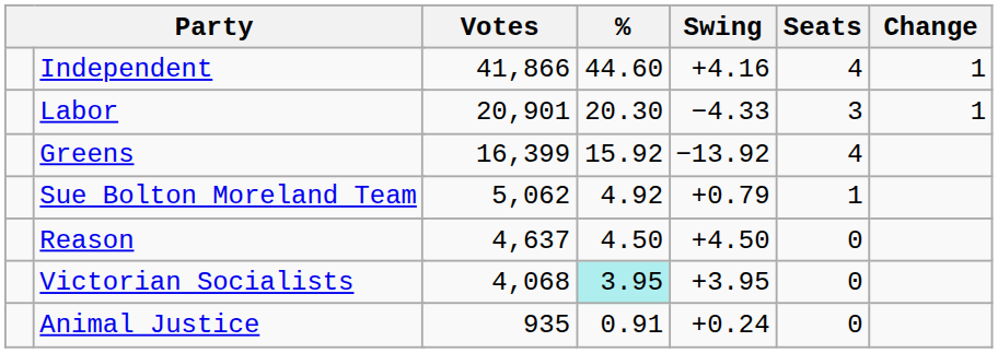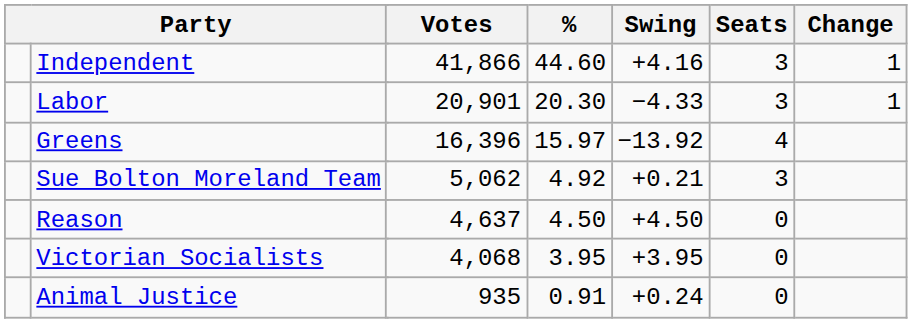 <table class="wikitable" style="text-align:right; margin-bottom:0">
 <tr>
 <th style="width:10px" colspan=3>Party</th>
 <th style="width:70px;">Votes</th>
 <th style="width:40px;">%</th>
 <th style="width:40px;">Swing</th>
 <th style="width:40px;">Seats</th>
 <th style="width:40px;">Change</th>
 </tr>
 <tr>
 <td> </td>
 <td style="text-align:left;" colspan="2"><a href='#'>Independent</a></td>
 <td style="width:70px;">41,866</td>
 <td style="width:40px;">44.60</td>
 <td style="width:45px;">+4.16</td>
-<td style="width:40px;">4</td>
+<td style="width:40px;">3</td>
 <td style="width:55px;"> 1</td>
 </tr>
 <tr>
 <td> </td>
 <td style="text-align:left;" colspan="2"><a href='#'>Labor</a></td>
 <td>20,901</td>
 <td>20.30</td>
 <td>−4.33</td>
 <td>3</td>
 <td> 1</td>
 </tr>
 <tr>
 <td> </td>
 <td style="text-align:left;" colspan="2"><a href='#'>Greens</a></td>
-<td>16,399</td>
-<td>15.92</td>
+<td>16,396</td>
+<td>15.97</td>
 <td>−13.92</td>
 <td>4</td>
 <td></td>
 </tr>
 <tr>
 <td> </td>
 <td style="text-align:left;" colspan="2"><a href='#'>Sue Bolton Moreland Team</a></td>
 <td>5,062</td>
 <td>4.92</td>
-<td>+0.79</td>
-<td>1</td>
+<td>+0.21</td>
+<td>3</td>
 <td></td>
 </tr>
 <tr>
 <td> </td>
 <td style="text-align:left;" colspan="2"><a href='#'>Reason</a></td>
 <td>4,637</td>
 <td>4.50</td>
 <td>+4.50</td>
 <td>0</td>
 <td></td>
 </tr>
 <tr>
 <td> </td>
 <td style="text-align:left;" colspan="2"><a href='#'>Victorian Socialists</a></td>
 <td>4,068</td>
-<td style="background: paleturquoise;">3.95</td>
+<td>3.95</td>
 <td>+3.95</td>
 <td>0</td>
 <td></td>
 </tr>
 <tr>
 <td> </td>
 <td style="text-align:left;" colspan="2"><a href='#'>Animal Justice</a></td>
 <td>935</td>
 <td>0.91</td>
 <td>+0.24</td>
 <td>0</td>
 <td></td>
 </tr>
 </table>
